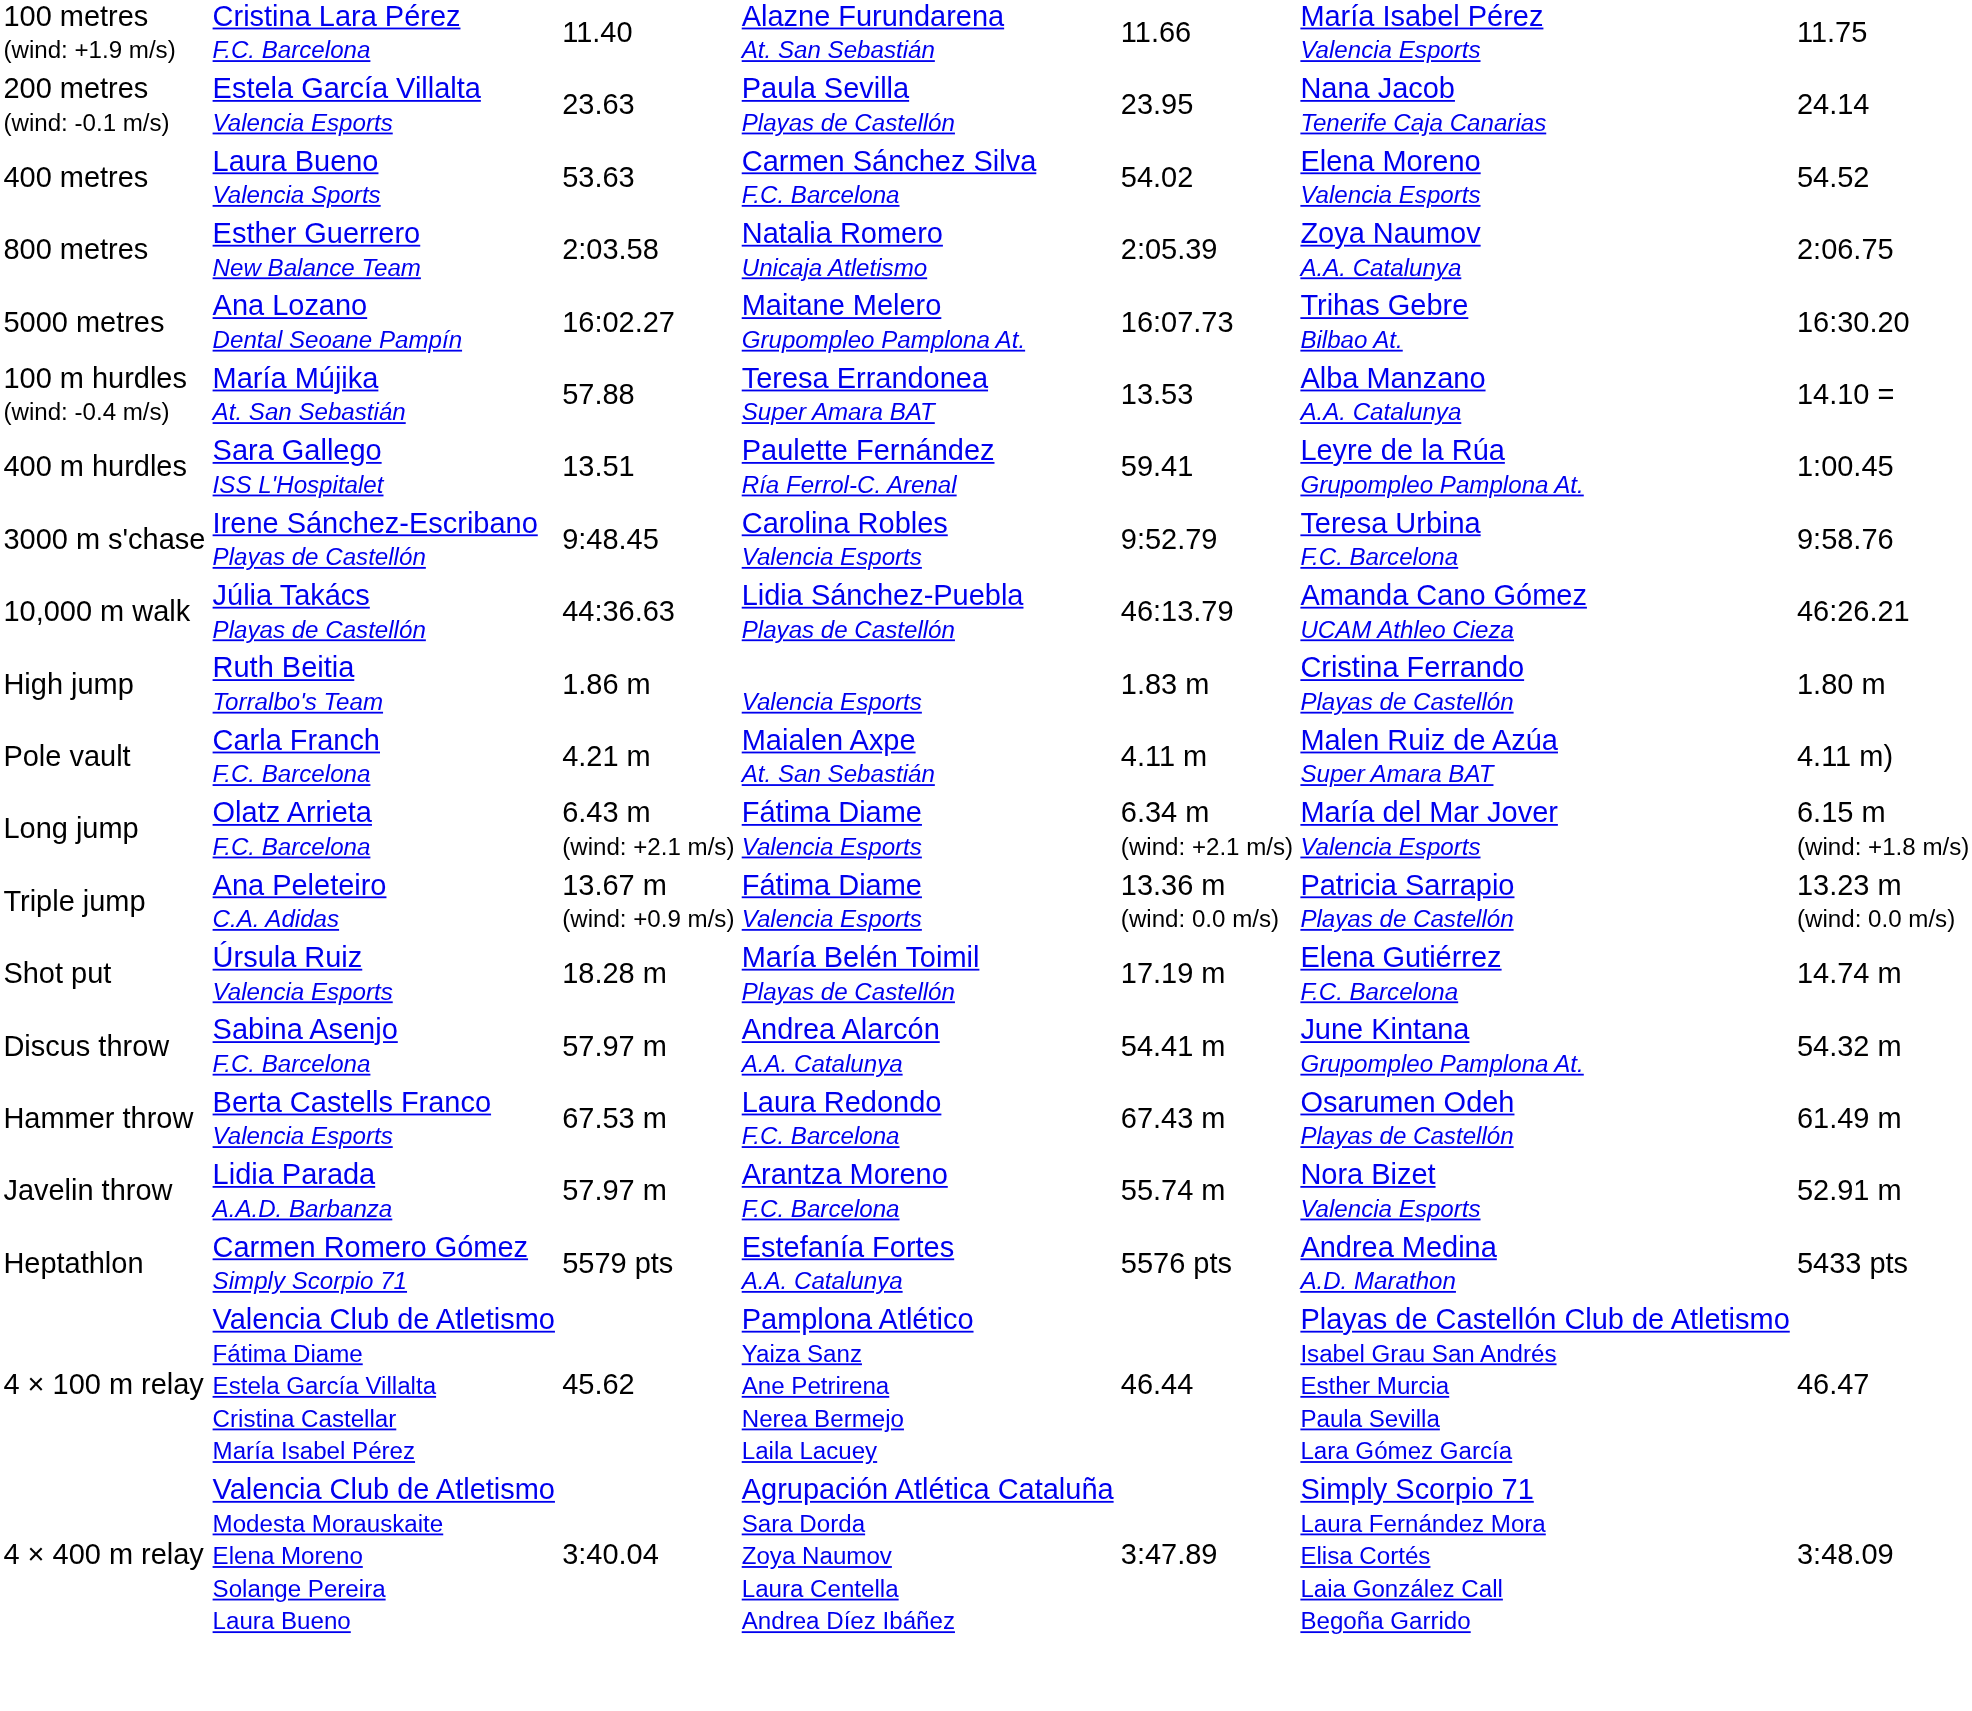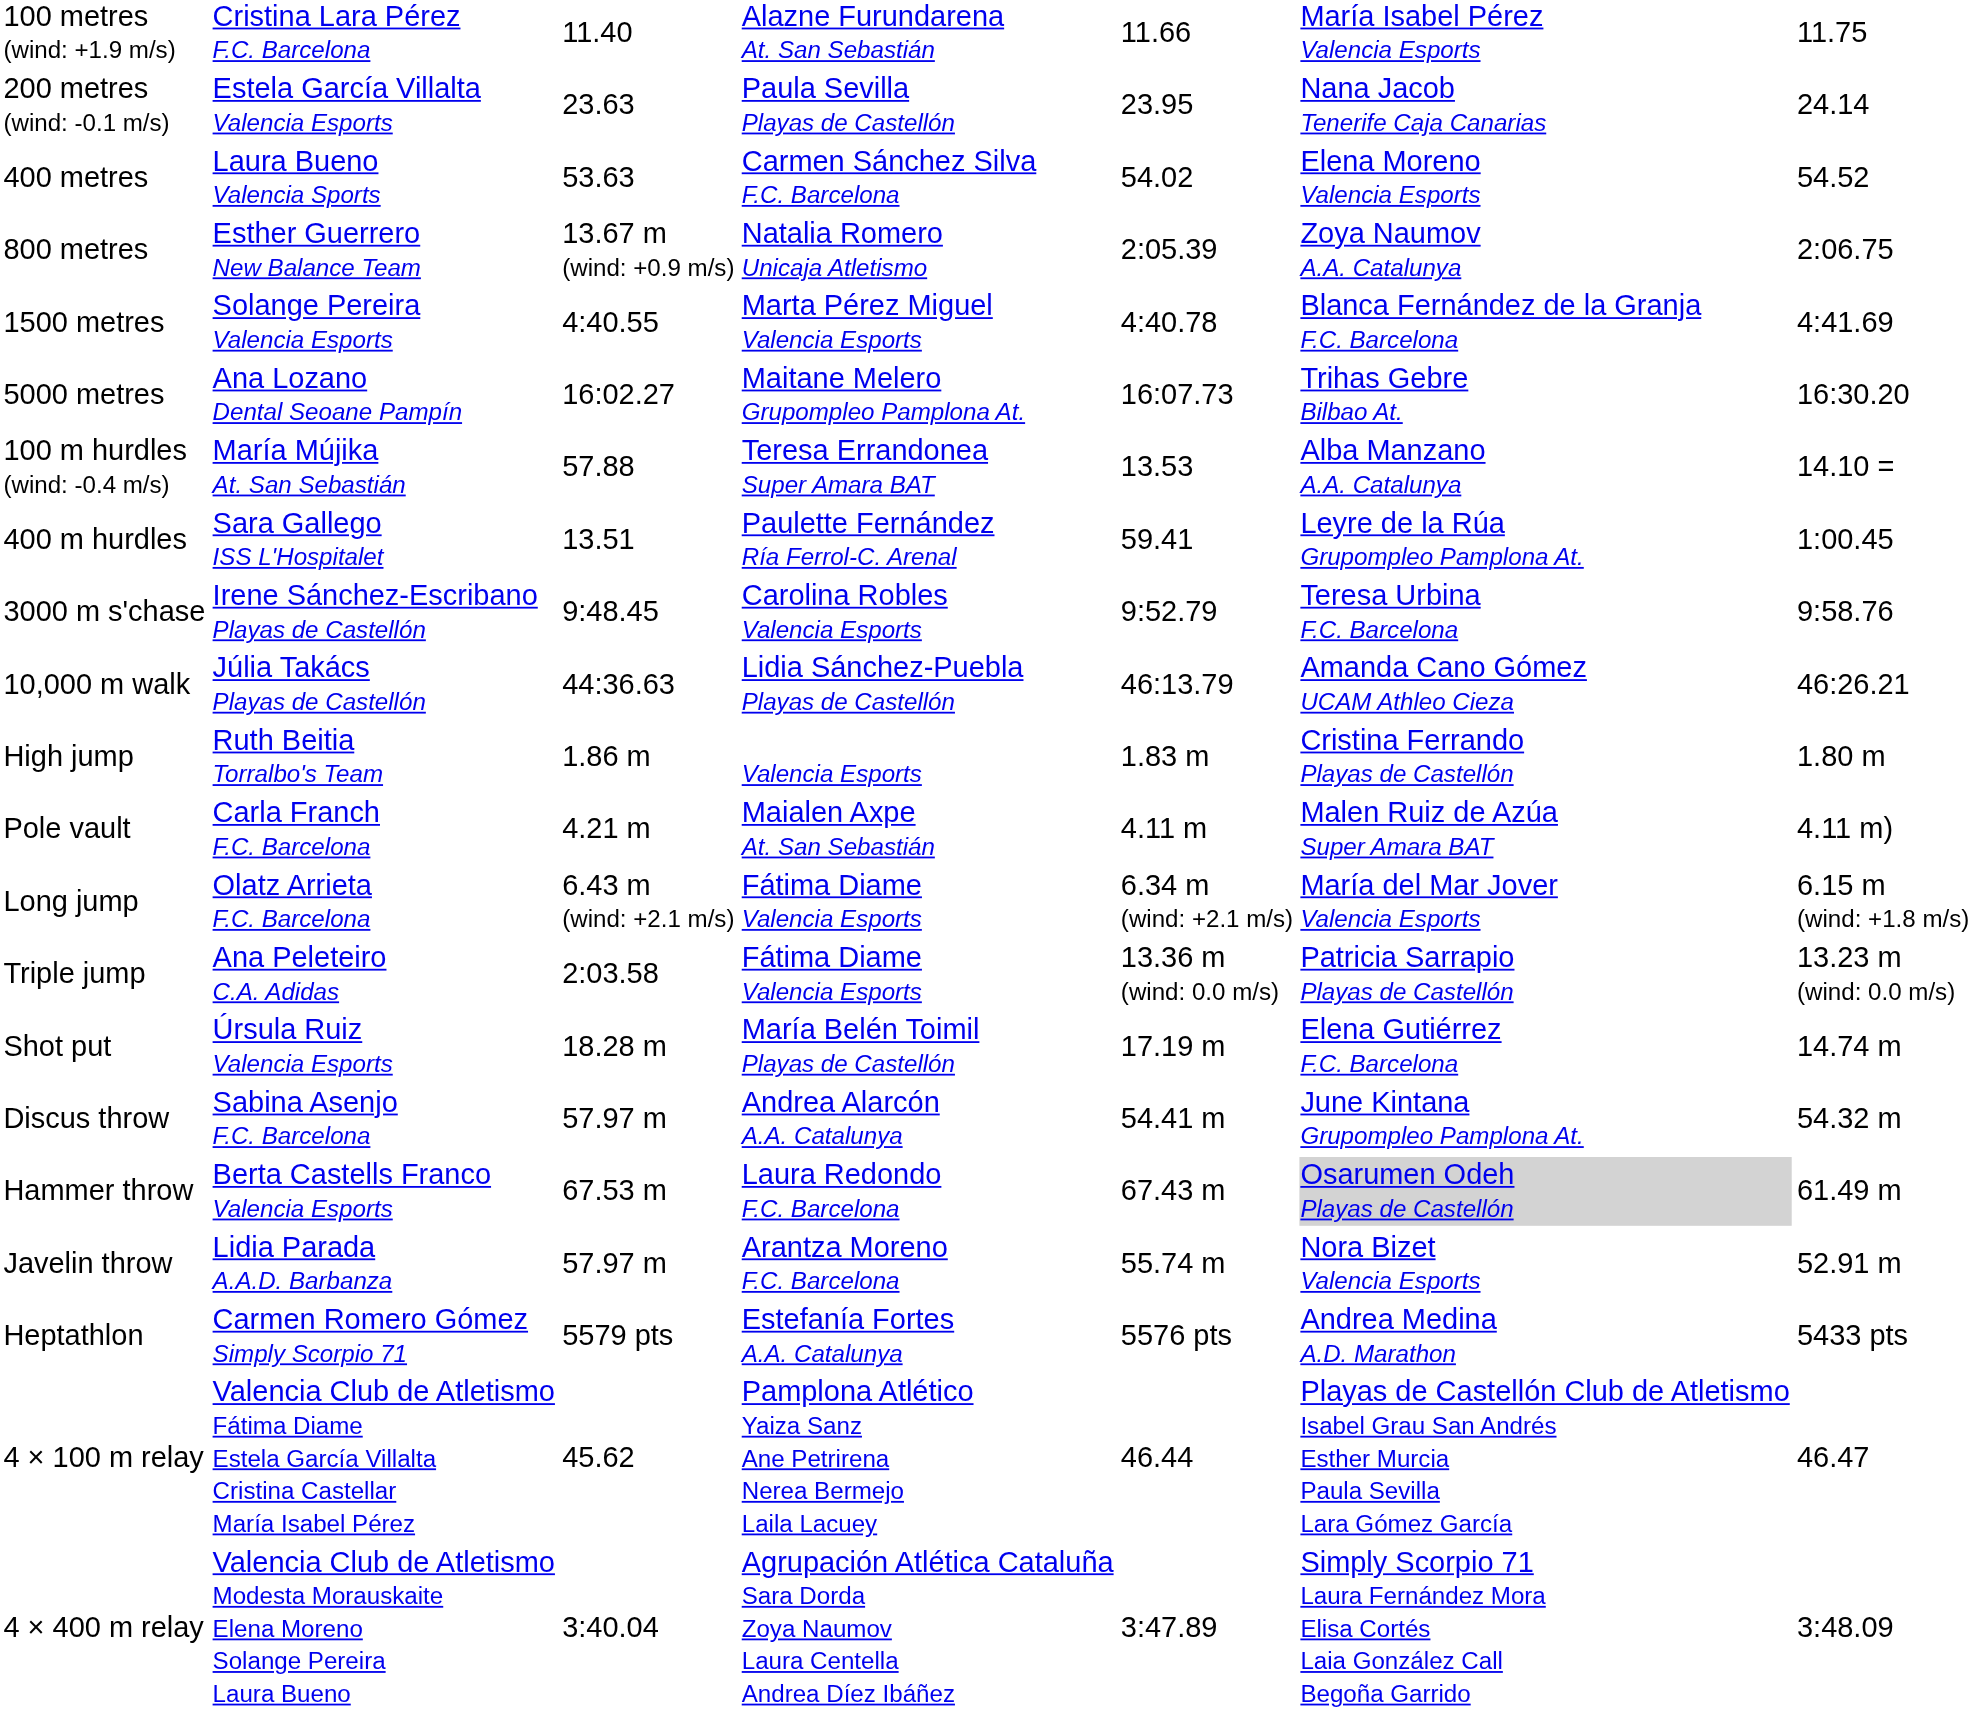 <table>
 <tr>
 <td>100 metres<br><small>(wind: +1.9 m/s)</small></td>
 <td><a href='#'>Cristina Lara Pérez</a><br><small><a href='#'><em>F.C. Barcelona</em></a></small></td>
 <td>11.40 </td>
 <td><a href='#'>Alazne Furundarena</a><br><small><a href='#'><em>At. San Sebastián</em></a></small></td>
 <td>11.66 </td>
 <td><a href='#'>María Isabel Pérez</a><br><small><a href='#'><em>Valencia Esports</em></a></small></td>
 <td>11.75</td>
 </tr>
 <tr>
 <td>200 metres<br><small>(wind: -0.1 m/s)</small></td>
 <td><a href='#'>Estela García Villalta</a><br><small><a href='#'><em>Valencia Esports</em></a></small></td>
 <td>23.63</td>
 <td><a href='#'>Paula Sevilla</a><br><small><a href='#'><em>Playas de Castellón</em></a></small></td>
 <td>23.95</td>
 <td><a href='#'>Nana Jacob</a><br><small><a href='#'><em>Tenerife Caja Canarias</em></a></small></td>
 <td>24.14</td>
 </tr>
 <tr>
 <td>400 metres</td>
 <td><a href='#'>Laura Bueno</a><br><small><a href='#'><em>Valencia Sports</em></a></small></td>
 <td>53.63</td>
 <td><a href='#'>Carmen Sánchez Silva</a><br><small><a href='#'><em>F.C. Barcelona</em></a></small></td>
 <td>54.02</td>
 <td><a href='#'>Elena Moreno</a><br><small><a href='#'><em>Valencia Esports</em></a></small></td>
 <td>54.52</td>
 </tr>
 <tr>
 <td>800 metres</td>
 <td><a href='#'>Esther Guerrero</a><br><small><em><a href='#'>New Balance Team</a></em></small></td>
-<td>2:03.58</td>
+<td>13.67 m<br><small>(wind: +0.9 m/s)</small></td>
 <td><a href='#'>Natalia Romero</a><br><small><em><a href='#'>Unicaja Atletismo</a></em></small></td>
 <td>2:05.39</td>
 <td><a href='#'>Zoya Naumov</a><br><small><a href='#'><em>A.A. Catalunya</em></a></small></td>
 <td>2:06.75</td>
+</tr>
+<tr>
+<td>1500 metres</td>
+<td><a href='#'>Solange Pereira</a><br><small><a href='#'><em>Valencia Esports</em></a></small></td>
+<td>4:40.55</td>
+<td><a href='#'>Marta Pérez Miguel</a><br><small><a href='#'><em>Valencia Esports</em></a></small></td>
+<td>4:40.78</td>
+<td><a href='#'>Blanca Fernández de la Granja</a><br><small><a href='#'><em>F.C. Barcelona</em></a></small></td>
+<td>4:41.69</td>
 </tr>
 <tr>
 <td>5000 metres</td>
 <td><a href='#'>Ana Lozano</a><br><small><em><a href='#'>Dental Seoane Pampín</a></em></small></td>
 <td>16:02.27</td>
 <td><a href='#'>Maitane Melero</a><br><small><a href='#'><em>Grupompleo Pamplona At.</em></a></small></td>
 <td>16:07.73 </td>
 <td><a href='#'>Trihas Gebre</a><br><small><a href='#'><em>Bilbao At.</em></a></small></td>
 <td>16:30.20</td>
 </tr>
 <tr>
 <td>100 m hurdles<br><small>(wind: -0.4 m/s)</small></td>
 <td><a href='#'>María Mújika</a><br><small><a href='#'><em>At. San Sebastián</em></a></small></td>
 <td>57.88 </td>
 <td><a href='#'>Teresa Errandonea</a><br><small><em><a href='#'>Super Amara BAT</a></em></small></td>
 <td>13.53</td>
 <td><a href='#'>Alba Manzano</a><br><small><a href='#'><em>A.A. Catalunya</em></a></small></td>
 <td>14.10 =</td>
 </tr>
 <tr>
 <td>400 m hurdles</td>
 <td><a href='#'>Sara Gallego</a><br><small><em><a href='#'>ISS L'Hospitalet</a></em></small></td>
 <td>13.51 </td>
 <td><a href='#'>Paulette Fernández</a><br><small><em><a href='#'>Ría Ferrol-C. Arenal</a></em></small></td>
 <td>59.41 </td>
 <td><a href='#'>Leyre de la Rúa</a><br><small><a href='#'><em>Grupompleo Pamplona At.</em></a></small></td>
 <td>1:00.45 </td>
 </tr>
 <tr>
 <td>3000 m s'chase</td>
 <td><a href='#'>Irene Sánchez-Escribano</a><br><small><a href='#'><em>Playas de Castellón</em></a></small></td>
 <td>9:48.45</td>
 <td><a href='#'>Carolina Robles</a><br><small><a href='#'><em>Valencia Esports</em></a></small></td>
 <td>9:52.79</td>
 <td><a href='#'>Teresa Urbina</a><br><small><a href='#'><em>F.C. Barcelona</em></a></small></td>
 <td>9:58.76</td>
 </tr>
 <tr>
 <td>10,000 m walk</td>
 <td><a href='#'>Júlia Takács</a><br><small><a href='#'><em>Playas de Castellón</em></a></small></td>
 <td>44:36.63</td>
 <td><a href='#'>Lidia Sánchez-Puebla</a><br><small><a href='#'><em>Playas de Castellón</em></a></small></td>
 <td>46:13.79</td>
 <td><a href='#'>Amanda Cano Gómez</a><br><small><em><a href='#'>UCAM Athleo Cieza</a></em></small></td>
 <td>46:26.21</td>
 </tr>
 <tr>
 <td>High jump</td>
 <td><a href='#'>Ruth Beitia</a><br><small><em><a href='#'>Torralbo's Team</a></em></small></td>
 <td>1.86 m</td>
 <td><br><small><a href='#'><em>Valencia Esports</em></a></small></td>
 <td>1.83 m </td>
 <td><a href='#'>Cristina Ferrando</a><br><small><a href='#'><em>Playas de Castellón</em></a></small></td>
 <td>1.80 m</td>
 </tr>
 <tr>
 <td>Pole vault</td>
 <td><a href='#'>Carla Franch</a><br><small><a href='#'><em>F.C. Barcelona</em></a></small></td>
 <td>4.21 m</td>
 <td><a href='#'>Maialen Axpe</a><br><small><a href='#'><em>At. San Sebastián</em></a></small></td>
 <td>4.11 m</td>
 <td><a href='#'>Malen Ruiz de Azúa</a><br><small><em><a href='#'>Super Amara BAT</a></em></small></td>
 <td>4.11 m)</td>
 </tr>
 <tr>
 <td>Long jump</td>
 <td><a href='#'>Olatz Arrieta</a><br><small><a href='#'><em>F.C. Barcelona</em></a></small></td>
 <td>6.43 m <br><small>(wind: +2.1 m/s)</small></td>
 <td><a href='#'>Fátima Diame</a><br><small><a href='#'><em>Valencia Esports</em></a></small></td>
 <td>6.34 m <br><small>(wind: +2.1 m/s)</small></td>
 <td><a href='#'>María del Mar Jover</a><br><small><a href='#'><em>Valencia Esports</em></a></small></td>
 <td>6.15 m<br><small>(wind: +1.8 m/s)</small></td>
 </tr>
 <tr>
 <td>Triple jump</td>
 <td><a href='#'>Ana Peleteiro</a><br><small><a href='#'><em>C.A. Adidas</em></a></small></td>
-<td>13.67 m<br><small>(wind: +0.9 m/s)</small></td>
+<td>2:03.58</td>
 <td><a href='#'>Fátima Diame</a><br><small><a href='#'><em>Valencia Esports</em></a></small></td>
 <td>13.36 m<br><small>(wind: 0.0 m/s)</small></td>
 <td><a href='#'>Patricia Sarrapio</a><br><small><a href='#'><em>Playas de Castellón</em></a></small></td>
 <td>13.23 m<br><small>(wind: 0.0 m/s)</small></td>
 </tr>
 <tr>
 <td>Shot put</td>
 <td><a href='#'>Úrsula Ruiz</a><br><small><a href='#'><em>Valencia Esports</em></a></small></td>
 <td>18.28 m </td>
 <td><a href='#'>María Belén Toimil</a><br><small><a href='#'><em>Playas de Castellón</em></a></small></td>
 <td>17.19 m</td>
 <td><a href='#'>Elena Gutiérrez</a><br><small><a href='#'><em>F.C. Barcelona</em></a></small></td>
 <td>14.74 m</td>
 </tr>
 <tr>
 <td>Discus throw</td>
 <td><a href='#'>Sabina Asenjo</a><br><small><a href='#'><em>F.C. Barcelona</em></a></small></td>
 <td>57.97 m</td>
 <td><a href='#'>Andrea Alarcón</a><br><small><a href='#'><em>A.A. Catalunya</em></a></small></td>
 <td>54.41 m</td>
 <td><a href='#'>June Kintana</a><br><small><a href='#'><em>Grupompleo Pamplona At.</em></a></small></td>
 <td>54.32 m</td>
 </tr>
 <tr>
 <td>Hammer throw</td>
 <td><a href='#'>Berta Castells Franco</a><br><small><a href='#'><em>Valencia Esports</em></a></small></td>
 <td>67.53 m</td>
 <td><a href='#'>Laura Redondo</a><br><small><a href='#'><em>F.C. Barcelona</em></a></small></td>
 <td>67.43 m</td>
-<td><a href='#'>Osarumen Odeh</a><br><small><a href='#'><em>Playas de Castellón</em></a></small></td>
+<td style="background: lightgrey;"><a href='#'>Osarumen Odeh</a><br><small><a href='#'><em>Playas de Castellón</em></a></small></td>
 <td>61.49 m</td>
 </tr>
 <tr>
 <td>Javelin throw</td>
 <td><a href='#'>Lidia Parada</a><br><small><a href='#'><em>A.A.D. Barbanza</em></a></small></td>
 <td>57.97 m</td>
 <td><a href='#'>Arantza Moreno</a><br><small><a href='#'><em>F.C. Barcelona</em></a></small></td>
 <td>55.74 m</td>
 <td><a href='#'>Nora Bizet</a><br><small><a href='#'><em>Valencia Esports</em></a></small></td>
 <td>52.91 m</td>
 </tr>
 <tr>
 <td>Heptathlon</td>
 <td><a href='#'>Carmen Romero Gómez</a><br><small><em><a href='#'>Simply Scorpio 71</a></em></small></td>
 <td>5579 pts <br></td>
 <td><a href='#'>Estefanía Fortes</a><br><small><a href='#'><em>A.A. Catalunya</em></a></small></td>
 <td>5576 pts<br></td>
 <td><a href='#'>Andrea Medina</a><br><small><a href='#'><em>A.D. Marathon</em></a></small></td>
 <td>5433 pts<br></td>
 </tr>
 <tr>
 <td>4 × 100 m relay</td>
 <td><a href='#'>Valencia Club de Atletismo</a><br><small><a href='#'>Fátima Diame</a><br><a href='#'>Estela García Villalta</a><br><a href='#'>Cristina Castellar</a><br><a href='#'>María Isabel Pérez</a></small></td>
 <td>45.62</td>
 <td><a href='#'>Pamplona Atlético</a><br><small><a href='#'>Yaiza Sanz</a><br><a href='#'>Ane Petrirena</a><br><a href='#'>Nerea Bermejo</a><br><a href='#'>Laila Lacuey</a></small></td>
 <td>46.44</td>
 <td><a href='#'>Playas de Castellón Club de Atletismo</a><br><small><a href='#'>Isabel Grau San Andrés</a><br><a href='#'>Esther Murcia</a><br><a href='#'>Paula Sevilla</a><br><a href='#'>Lara Gómez García</a></small></td>
 <td>46.47</td>
 </tr>
 <tr>
 <td>4 × 400 m relay</td>
 <td><a href='#'>Valencia Club de Atletismo</a><br><small><a href='#'>Modesta Morauskaite</a><br><a href='#'>Elena Moreno</a><br><a href='#'>Solange Pereira</a><br><a href='#'>Laura Bueno</a></small></td>
 <td>3:40.04</td>
 <td><a href='#'>Agrupación Atlética Cataluña</a><br><small><a href='#'>Sara Dorda</a><br><a href='#'>Zoya Naumov</a><br><a href='#'>Laura Centella</a><br><a href='#'>Andrea Díez Ibáñez</a></small></td>
 <td>3:47.89</td>
 <td><a href='#'>Simply Scorpio 71</a><br><small><a href='#'>Laura Fernández Mora</a><br><a href='#'>Elisa Cortés</a><br><a href='#'>Laia González Call</a><br><a href='#'>Begoña Garrido</a></small></td>
 <td>3:48.09</td>
 </tr>
 </table>
